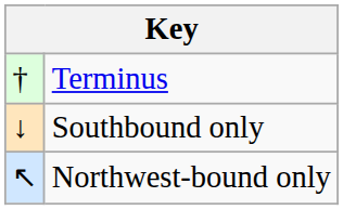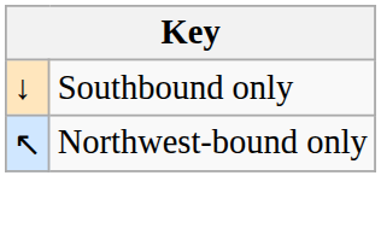 <table class="wikitable">
 <tr>
 <th colspan=2>Key</th>
-</tr>
-<tr>
-<td style="background-color:#ddffdd">†</td>
-<td><a href='#'>Terminus</a></td>
 </tr>
 <tr>
 <td style="background-color:#FFE6BD">↓</td>
 <td>Southbound only</td>
 </tr>
 <tr>
 <td style="background-color:#D0E7FF">↖</td>
 <td>Northwest-bound only</td>
 </tr>
 </table>
